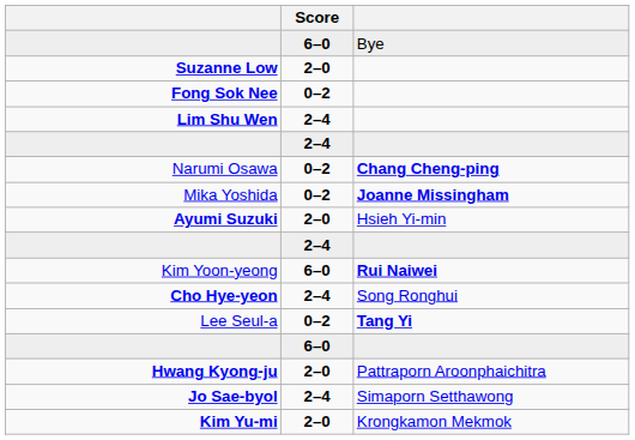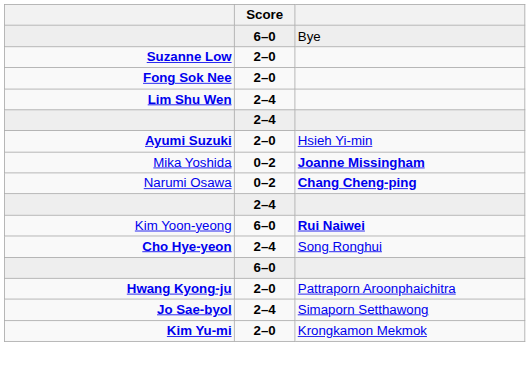 <table class="wikitable" style="text-align: center;">
 <tr>
 <th align="right" width="270"></th>
 <th width="65">Score</th>
 <th align="left" width="270"></th>
 </tr>
 <tr bgcolor=eeeeee>
 <td align=right><strong></strong></td>
 <td align=center><strong>6–0</strong></td>
 <td align=left>Bye</td>
 </tr>
 <tr>
 <td align=right><strong><a href='#'>Suzanne Low</a></strong></td>
 <td align=center><strong>2–0</strong></td>
 <td align=left></td>
 </tr>
 <tr>
 <td align=right><strong><a href='#'>Fong Sok Nee</a></strong></td>
-<td align=center><strong>0–2</strong></td>
+<td align=center><strong>2–0</strong></td>
 <td align=left></td>
 </tr>
 <tr>
 <td align=right><strong><a href='#'>Lim Shu Wen</a></strong></td>
 <td align=center><strong>2–4</strong></td>
 <td align=left></td>
 </tr>
 <tr bgcolor=eeeeee>
 <td align=right></td>
 <td align=center><strong>2–4</strong></td>
 <td align=left><strong></strong></td>
 </tr>
 <tr>
-<td align=right><a href='#'>Narumi Osawa</a></td>
-<td align=center><strong>0–2</strong></td>
-<td align=left><strong><a href='#'>Chang Cheng-ping</a></strong></td>
+<td align=right><strong><a href='#'>Ayumi Suzuki</a></strong></td>
+<td align=center><strong>2–0</strong></td>
+<td align=left><a href='#'>Hsieh Yi-min</a></td>
 </tr>
 <tr>
 <td align=right><a href='#'>Mika Yoshida</a></td>
 <td align=center><strong>0–2</strong></td>
 <td align=left><strong><a href='#'>Joanne Missingham</a></strong></td>
 </tr>
 <tr>
-<td align=right><strong><a href='#'>Ayumi Suzuki</a></strong></td>
-<td align=center><strong>2–0</strong></td>
-<td align=left><a href='#'>Hsieh Yi-min</a></td>
+<td align=right><a href='#'>Narumi Osawa</a></td>
+<td align=center><strong>0–2</strong></td>
+<td align=left><strong><a href='#'>Chang Cheng-ping</a></strong></td>
 </tr>
 <tr bgcolor=eeeeee>
 <td align=right></td>
 <td align=center><strong>2–4</strong></td>
 <td align=left><strong></strong></td>
 </tr>
 <tr>
 <td align=right><a href='#'>Kim Yoon-yeong</a></td>
 <td align=center><strong>6–0</strong></td>
 <td align=left><strong><a href='#'>Rui Naiwei</a></strong></td>
 </tr>
 <tr>
 <td align=right><strong><a href='#'>Cho Hye-yeon</a></strong></td>
 <td align=center><strong>2–4</strong></td>
 <td align=left><a href='#'>Song Ronghui</a></td>
-</tr>
-<tr>
-<td align=right><a href='#'>Lee Seul-a</a></td>
-<td align=center><strong>0–2</strong></td>
-<td align=left><strong><a href='#'>Tang Yi</a></strong></td>
 </tr>
 <tr bgcolor=eeeeee>
 <td align=right><strong></strong></td>
 <td align=center><strong>6–0</strong></td>
 <td align=left></td>
 </tr>
 <tr>
 <td align=right><strong><a href='#'>Hwang Kyong-ju</a></strong></td>
 <td align=center><strong>2–0</strong></td>
 <td align=left><a href='#'>Pattraporn Aroonphaichitra</a></td>
 </tr>
 <tr>
 <td align=right><strong><a href='#'>Jo Sae-byol</a></strong></td>
 <td align=center><strong>2–4</strong></td>
 <td align=left><a href='#'>Simaporn Setthawong</a></td>
 </tr>
 <tr>
 <td align=right><strong><a href='#'>Kim Yu-mi</a></strong></td>
 <td align=center><strong>2–0</strong></td>
 <td align=left><a href='#'>Krongkamon Mekmok</a></td>
 </tr>
 </table>
